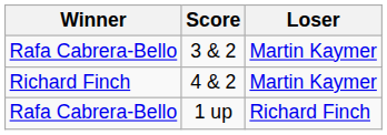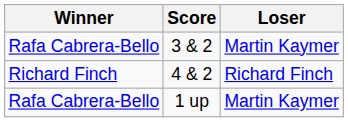 <table class="wikitable" font-size:95%;">
 <tr>
 <th>Winner</th>
 <th>Score</th>
 <th>Loser</th>
 </tr>
 <tr>
 <td><a href='#'>Rafa Cabrera-Bello</a></td>
 <td align=center>3 & 2</td>
 <td><a href='#'>Martin Kaymer</a></td>
 </tr>
 <tr>
 <td><a href='#'>Richard Finch</a></td>
 <td align=center>4 & 2</td>
-<td><a href='#'>Martin Kaymer</a></td>
+<td><a href='#'>Richard Finch</a></td>
 </tr>
 <tr>
 <td><a href='#'>Rafa Cabrera-Bello</a></td>
 <td align=center>1 up</td>
-<td><a href='#'>Richard Finch</a></td>
+<td><a href='#'>Martin Kaymer</a></td>
 </tr>
 </table>
